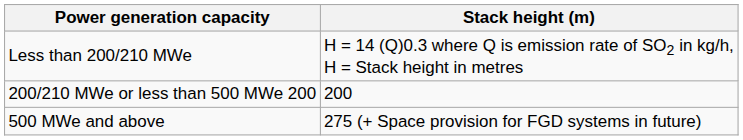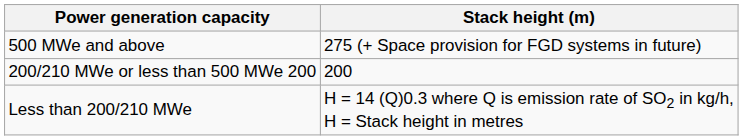 <table class="wikitable">
 <tr>
 <th>Power generation capacity</th>
 <th>Stack height (m)</th>
 </tr>
 <tr>
-<td>Less than 200/210 MWe</td>
-<td>H = 14 (Q)0.3 where Q is emission rate of SO<sub>2</sub> in kg/h,<br> H = Stack height in metres</td>
+<td>500 MWe and above</td>
+<td>275 (+ Space provision for FGD systems in future)</td>
 </tr>
 <tr>
 <td>200/210 MWe or less than 500 MWe 200</td>
 <td>200</td>
 </tr>
 <tr>
-<td>500 MWe and above</td>
-<td>275 (+ Space provision for FGD systems in future)</td>
+<td>Less than 200/210 MWe</td>
+<td>H = 14 (Q)0.3 where Q is emission rate of SO<sub>2</sub> in kg/h,<br> H = Stack height in metres</td>
 </tr>
 </table>
